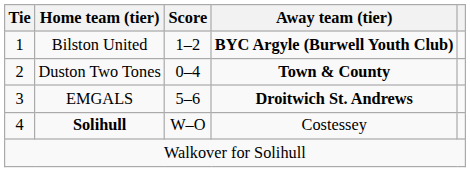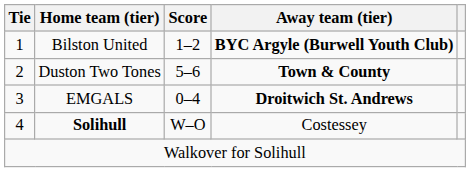 <table class="wikitable" style="text-align:center; font-size:85%">
 <tr>
 <th>Tie</th>
 <th>Home team (tier)</th>
 <th>Score</th>
 <th>Away team (tier)</th>
 <th></th>
 </tr>
 <tr>
 <td align="center">1</td>
 <td>Bilston United</td>
 <td align="center">1–2</td>
 <td><strong>BYC Argyle (Burwell Youth Club)</strong></td>
 <td></td>
 </tr>
 <tr>
 <td align="center">2</td>
 <td>Duston Two Tones</td>
-<td align="center">0–4</td>
+<td align="center">5–6</td>
 <td><strong>Town & County</strong></td>
 <td></td>
 </tr>
 <tr>
 <td align="center">3</td>
 <td>EMGALS</td>
-<td align="center">5–6</td>
+<td align="center">0–4</td>
 <td><strong>Droitwich St. Andrews</strong></td>
 <td></td>
 </tr>
 <tr>
 <td align="center">4</td>
 <td><strong>Solihull</strong></td>
 <td align="center">W–O</td>
 <td>Costessey</td>
 <td></td>
 </tr>
 <tr>
 <td colspan="5" align="center">Walkover for Solihull</td>
 </tr>
 </table>
